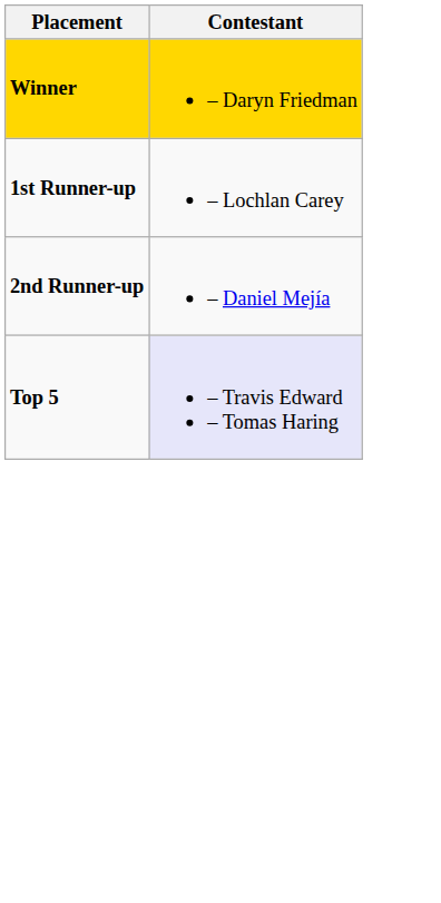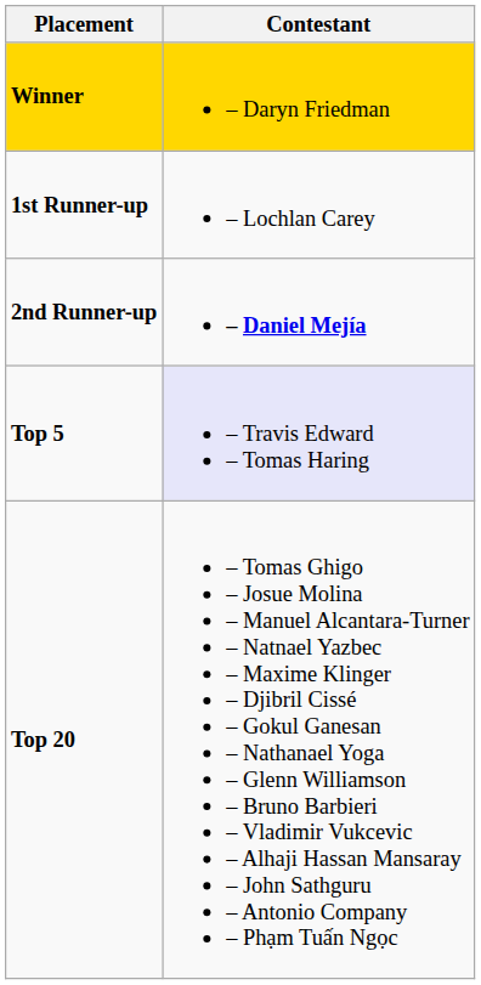 <table class="wikitable sortable" style="font-size: 95%;">
 <tr>
 <th>Placement</th>
 <th>Contestant</th>
 </tr>
 <tr style="background:gold;">
 <td><strong>Winner</strong></td>
 <td><br><ul><li> – Daryn Friedman</li></ul></td>
 </tr>
 <tr>
 <td><strong>1st Runner-up</strong></td>
 <td><br><ul><li> – Lochlan Carey</li></ul></td>
 </tr>
 <tr>
 <td><strong>2nd Runner-up</strong></td>
-<td><br><ul><li> – <a href='#'>Daniel Mejía</a></li></ul></td>
+<td><strong><br><ul><li> – <a href='#'>Daniel Mejía</a></li></ul></strong></td>
 </tr>
 <tr>
 <td><strong>Top 5</strong></td>
 <td style="background: lavender;"><br><ul><li> – Travis Edward</li><li> – Tomas Haring</li></ul></td>
 </tr>
+<tr>
+<td><strong>Top 20</strong></td>
+<td><br><ul><li> – Tomas Ghigo</li><li> – Josue Molina</li><li> – Manuel Alcantara-Turner</li><li> – Natnael Yazbec</li><li> – Maxime Klinger</li><li> – Djibril Cissé</li><li> – Gokul Ganesan</li><li> – Nathanael Yoga</li><li> – Glenn Williamson</li><li> – Bruno Barbieri</li><li> – Vladimir Vukcevic</li><li> – Alhaji Hassan Mansaray</li><li> – John Sathguru</li><li> – Antonio Company</li><li> – Phạm Tuấn Ngọc</li></ul></td>
+</tr>
 </table>
